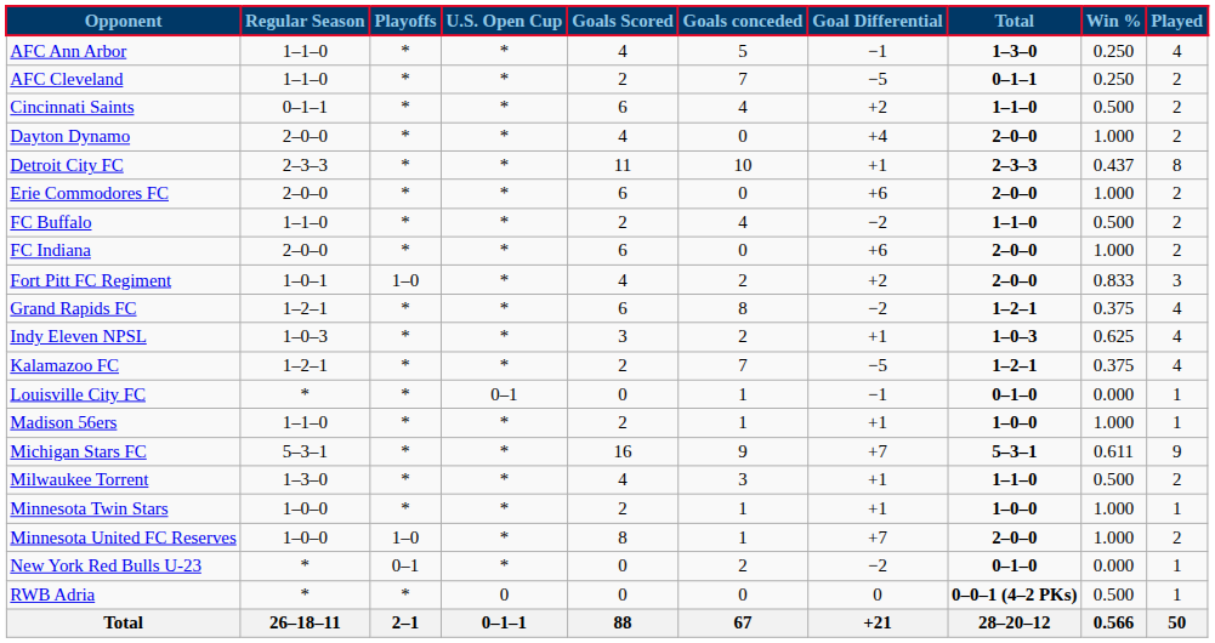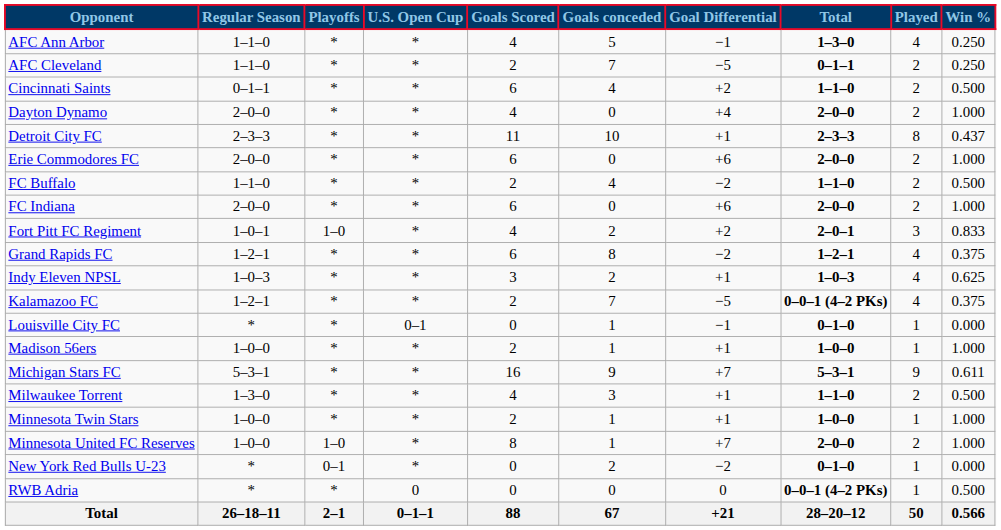 <table class="sortable wikitable" style="text-align: center">
 <tr>
 <th style="background:#003866; color:#90C7E6; border:2px solid #EA0927;">Opponent</th>
 <th style="background:#003866; color:#90C7E6; border:2px solid #EA0927;">Regular Season</th>
 <th style="background:#003866; color:#90C7E6; border:2px solid #EA0927;">Playoffs</th>
 <th style="background:#003866; color:#90C7E6; border:2px solid #EA0927;">U.S. Open Cup</th>
 <th style="background:#003866; color:#90C7E6; border:2px solid #EA0927;">Goals Scored</th>
 <th style="background:#003866; color:#90C7E6; border:2px solid #EA0927;">Goals conceded</th>
 <th style="background:#003866; color:#90C7E6; border:2px solid #EA0927;">Goal Differential</th>
 <th style="background:#003866; color:#90C7E6; border:2px solid #EA0927;">Total</th>
+<th style="background:#003866; color:#90C7E6; border:2px solid #EA0927;">Played</th>
 <th style="background:#003866; color:#90C7E6; border:2px solid #EA0927;">Win %</th>
-<th style="background:#003866; color:#90C7E6; border:2px solid #EA0927;">Played</th>
 </tr>
 <tr>
 <td style="text-align: left;"> <a href='#'>AFC Ann Arbor</a></td>
 <td>1–1–0</td>
 <td>*</td>
 <td>*</td>
 <td>4</td>
 <td>5</td>
 <td>−1</td>
 <td><strong>1–3–0</strong></td>
+<td>4</td>
 <td>0.250</td>
-<td>4</td>
 </tr>
 <tr>
 <td style="text-align: left;"> <a href='#'>AFC Cleveland</a></td>
 <td>1–1–0</td>
 <td>*</td>
 <td>*</td>
 <td>2</td>
 <td>7</td>
 <td>−5</td>
 <td><strong>0–1–1</strong></td>
+<td>2</td>
 <td>0.250</td>
-<td>2</td>
 </tr>
 <tr>
 <td style="text-align: left;"> <a href='#'>Cincinnati Saints</a></td>
 <td>0–1–1</td>
 <td>*</td>
 <td>*</td>
 <td>6</td>
 <td>4</td>
 <td>+2</td>
 <td><strong>1–1–0</strong></td>
+<td>2</td>
 <td>0.500</td>
-<td>2</td>
 </tr>
 <tr>
 <td style="text-align: left;"> <a href='#'>Dayton Dynamo</a></td>
 <td>2–0–0</td>
 <td>*</td>
 <td>*</td>
 <td>4</td>
 <td>0</td>
 <td>+4</td>
 <td><strong>2–0–0</strong></td>
+<td>2</td>
 <td>1.000</td>
-<td>2</td>
 </tr>
 <tr>
 <td style="text-align: left;"> <a href='#'>Detroit City FC</a></td>
 <td>2–3–3</td>
 <td>*</td>
 <td>*</td>
 <td>11</td>
 <td>10</td>
 <td>+1</td>
 <td><strong>2–3–3</strong></td>
+<td>8</td>
 <td>0.437</td>
-<td>8</td>
 </tr>
 <tr>
 <td style="text-align: left;"> <a href='#'>Erie Commodores FC</a></td>
 <td>2–0–0</td>
 <td>*</td>
 <td>*</td>
 <td>6</td>
 <td>0</td>
 <td>+6</td>
 <td><strong>2–0–0</strong></td>
+<td>2</td>
 <td>1.000</td>
-<td>2</td>
 </tr>
 <tr>
 <td style="text-align: left;"> <a href='#'>FC Buffalo</a></td>
 <td>1–1–0</td>
 <td>*</td>
 <td>*</td>
 <td>2</td>
 <td>4</td>
 <td>−2</td>
 <td><strong>1–1–0</strong></td>
+<td>2</td>
 <td>0.500</td>
-<td>2</td>
 </tr>
 <tr>
 <td style="text-align: left;"> <a href='#'>FC Indiana</a></td>
 <td>2–0–0</td>
 <td>*</td>
 <td>*</td>
 <td>6</td>
 <td>0</td>
 <td>+6</td>
 <td><strong>2–0–0</strong></td>
+<td>2</td>
 <td>1.000</td>
-<td>2</td>
 </tr>
 <tr>
 <td style="text-align: left;"> <a href='#'>Fort Pitt FC Regiment</a></td>
 <td>1–0–1</td>
 <td>1–0</td>
 <td>*</td>
 <td>4</td>
 <td>2</td>
 <td>+2</td>
-<td><strong>2–0–0</strong></td>
+<td><strong>2–0–1</strong></td>
+<td>3</td>
 <td>0.833</td>
-<td>3</td>
 </tr>
 <tr>
 <td style="text-align: left;"> <a href='#'>Grand Rapids FC</a></td>
 <td>1–2–1</td>
 <td>*</td>
 <td>*</td>
 <td>6</td>
 <td>8</td>
 <td>−2</td>
 <td><strong>1–2–1</strong></td>
+<td>4</td>
 <td>0.375</td>
-<td>4</td>
 </tr>
 <tr>
 <td style="text-align: left;"> <a href='#'>Indy Eleven NPSL</a></td>
 <td>1–0–3</td>
 <td>*</td>
 <td>*</td>
 <td>3</td>
 <td>2</td>
 <td>+1</td>
 <td><strong>1–0–3</strong></td>
+<td>4</td>
 <td>0.625</td>
-<td>4</td>
 </tr>
 <tr>
 <td style="text-align: left;"> <a href='#'>Kalamazoo FC</a></td>
 <td>1–2–1</td>
 <td>*</td>
 <td>*</td>
 <td>2</td>
 <td>7</td>
 <td>−5</td>
-<td><strong>1–2–1</strong></td>
+<td><strong>0–0–1 (4–2 PKs)</strong></td>
+<td>4</td>
 <td>0.375</td>
-<td>4</td>
 </tr>
 <tr>
 <td style="text-align: left;"> <a href='#'>Louisville City FC</a></td>
 <td>*</td>
 <td>*</td>
 <td>0–1</td>
 <td>0</td>
 <td>1</td>
 <td>−1</td>
 <td><strong>0–1–0</strong></td>
+<td>1</td>
 <td>0.000</td>
-<td>1</td>
 </tr>
 <tr>
 <td style="text-align: left;"> <a href='#'>Madison 56ers</a></td>
-<td>1–1–0</td>
+<td>1–0–0</td>
 <td>*</td>
 <td>*</td>
 <td>2</td>
 <td>1</td>
 <td>+1</td>
 <td><strong>1–0–0</strong></td>
+<td>1</td>
 <td>1.000</td>
-<td>1</td>
 </tr>
 <tr>
 <td style="text-align: left;"> <a href='#'>Michigan Stars FC</a></td>
 <td>5–3–1</td>
 <td>*</td>
 <td>*</td>
 <td>16</td>
 <td>9</td>
 <td>+7</td>
 <td><strong>5–3–1</strong></td>
+<td>9</td>
 <td>0.611</td>
-<td>9</td>
 </tr>
 <tr>
 <td style="text-align: left;"> <a href='#'>Milwaukee Torrent</a></td>
 <td>1–3–0</td>
 <td>*</td>
 <td>*</td>
 <td>4</td>
 <td>3</td>
 <td>+1</td>
 <td><strong>1–1–0</strong></td>
+<td>2</td>
 <td>0.500</td>
-<td>2</td>
 </tr>
 <tr>
 <td style="text-align: left;"> <a href='#'>Minnesota Twin Stars</a></td>
 <td>1–0–0</td>
 <td>*</td>
 <td>*</td>
 <td>2</td>
 <td>1</td>
 <td>+1</td>
 <td><strong>1–0–0</strong></td>
+<td>1</td>
 <td>1.000</td>
-<td>1</td>
 </tr>
 <tr>
 <td style="text-align: left;"> <a href='#'>Minnesota United FC Reserves</a></td>
 <td>1–0–0</td>
 <td>1–0</td>
 <td>*</td>
 <td>8</td>
 <td>1</td>
 <td>+7</td>
 <td><strong>2–0–0</strong></td>
+<td>2</td>
 <td>1.000</td>
-<td>2</td>
 </tr>
 <tr>
 <td style="text-align: left;"> <a href='#'>New York Red Bulls U-23</a></td>
 <td>*</td>
 <td>0–1</td>
 <td>*</td>
 <td>0</td>
 <td>2</td>
 <td>−2</td>
 <td><strong>0–1–0</strong></td>
+<td>1</td>
 <td>0.000</td>
-<td>1</td>
 </tr>
 <tr>
 <td style="text-align: left;"> <a href='#'>RWB Adria</a></td>
 <td>*</td>
 <td>*</td>
 <td>0</td>
 <td>0</td>
 <td>0</td>
 <td>0</td>
 <td><strong>0–0–1 (4–2 PKs)</strong></td>
+<td>1</td>
 <td>0.500</td>
-<td>1</td>
 </tr>
 <tr>
 <th><strong>Total</strong></th>
 <th>26–18–11</th>
 <th>2–1</th>
 <th>0–1–1</th>
 <th>88</th>
 <th>67</th>
 <th>+21</th>
 <th><strong>28–20–12</strong></th>
+<th>50</th>
 <th>0.566</th>
-<th>50</th>
 </tr>
 </table>
